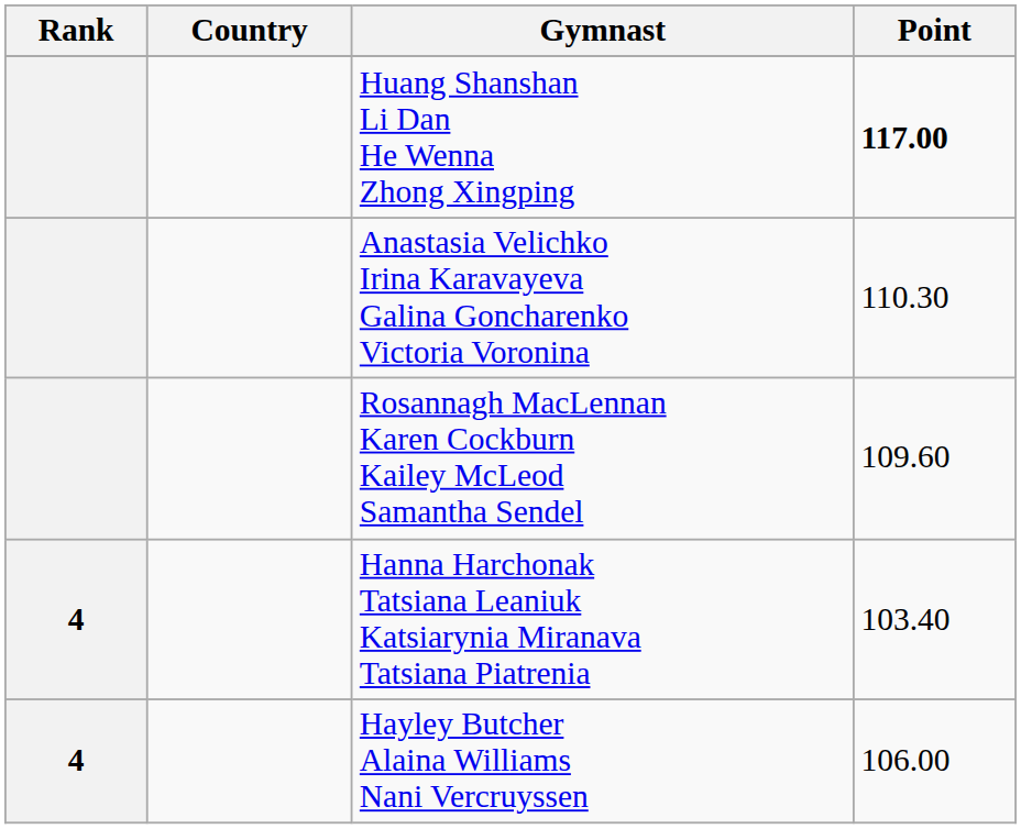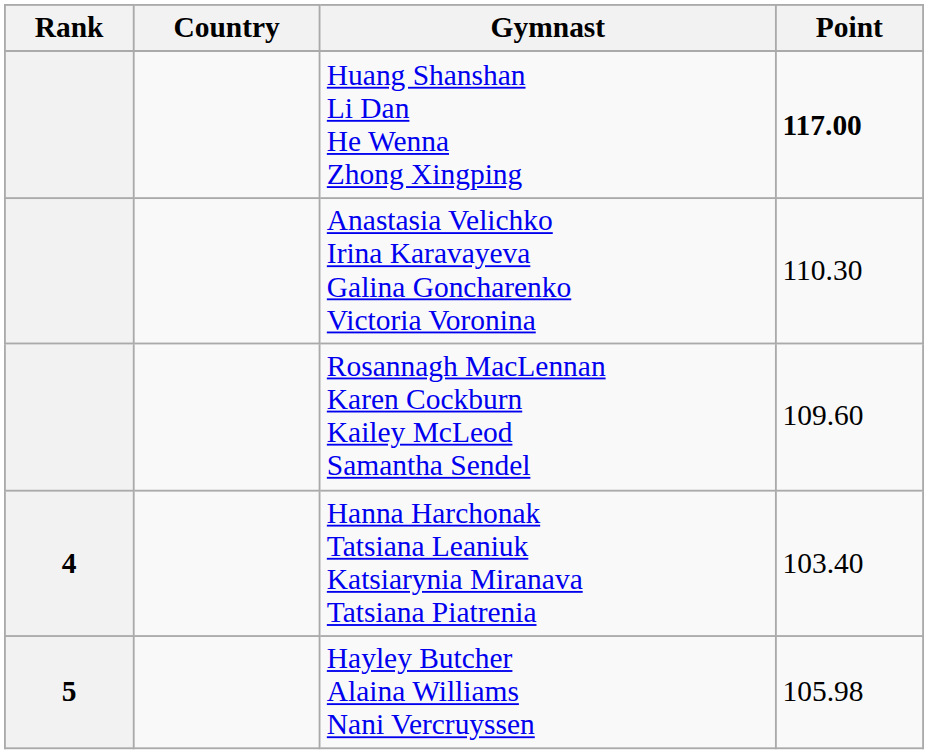 <table class="wikitable" width=500>
 <tr bgcolor="#efefef">
 <th>Rank</th>
 <th>Country</th>
 <th>Gymnast</th>
 <th>Point</th>
 </tr>
 <tr>
 </tr>
 <tr>
 <th></th>
 <td></td>
 <td><a href='#'>Huang Shanshan</a> <br> <a href='#'>Li Dan</a> <br> <a href='#'>He Wenna</a> <br> <a href='#'>Zhong Xingping</a></td>
 <td><strong>117.00</strong></td>
 </tr>
 <tr>
 <th></th>
 <td></td>
 <td><a href='#'>Anastasia Velichko</a> <br> <a href='#'>Irina Karavayeva</a> <br> <a href='#'>Galina Goncharenko</a> <br> <a href='#'>Victoria Voronina</a></td>
 <td>110.30</td>
 </tr>
 <tr>
 <th></th>
 <td></td>
 <td><a href='#'>Rosannagh MacLennan</a> <br> <a href='#'>Karen Cockburn</a> <br> <a href='#'>Kailey McLeod</a> <br> <a href='#'>Samantha Sendel</a></td>
 <td>109.60</td>
 </tr>
 <tr>
 <th>4</th>
 <td></td>
 <td><a href='#'>Hanna Harchonak</a> <br> <a href='#'>Tatsiana Leaniuk</a> <br> <a href='#'>Katsiarynia Miranava</a> <br> <a href='#'>Tatsiana Piatrenia</a></td>
 <td>103.40</td>
 </tr>
 <tr>
-<th>4</th>
+<th>5</th>
 <td></td>
 <td><a href='#'>Hayley Butcher</a> <br> <a href='#'>Alaina Williams</a> <br> <a href='#'>Nani Vercruyssen</a></td>
-<td>106.00</td>
+<td>105.98</td>
 </tr>
 </table>
